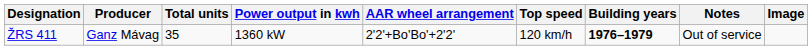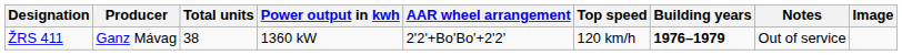 <table class="wikitable sortable">
 <tr>
 <th>Designation</th>
 <th>Producer</th>
 <th>Total units</th>
 <th><a href='#'>Power output</a> in <a href='#'>kwh</a></th>
 <th><a href='#'>AAR wheel arrangement</a></th>
 <th>Top speed</th>
 <th>Building years</th>
 <th class="unsortable">Notes</th>
 <th class="unsortable">Image</th>
 </tr>
 <tr>
 <td><a href='#'>ŽRS 411</a></td>
 <td><a href='#'>Ganz</a> Mávag</td>
-<td>35</td>
+<td>38</td>
 <td>1360 kW</td>
 <td>2'2'+Bo'Bo'+2'2'</td>
 <td>120 km/h</td>
 <td><strong>1976–1979</strong></td>
 <td>Out of service</td>
 <td></td>
 </tr>
 </table>
